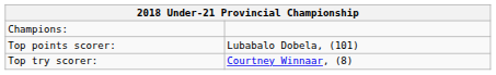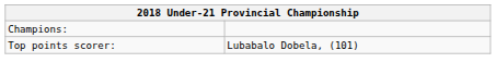 <table class="wikitable" style="text-align:left; font-size:100%; width:40%; margin:1em auto 1em auto;">
 <tr>
 <th colspan=2><strong>2018 Under-21 Provincial Championship</strong></th>
 </tr>
 <tr>
 <td>Champions:</td>
 <td></td>
 </tr>
 <tr>
 <td>Top points scorer:</td>
 <td>Lubabalo Dobela,  (101)</td>
 </tr>
-<tr>
-<td>Top try scorer:</td>
-<td><a href='#'>Courtney Winnaar</a>,  (8)</td>
-</tr>
 </table>
